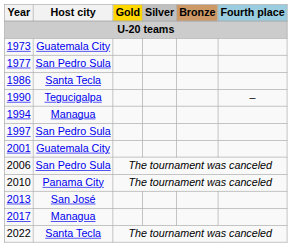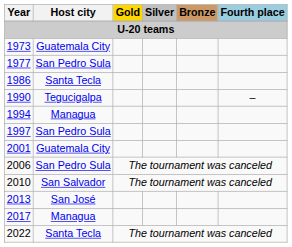 <table class="wikitable" style="text-align: center;">
 <tr>
 <th>Year</th>
 <th>Host city</th>
 <th style="background:gold">Gold</th>
 <th style="background:silver">Silver</th>
 <th style="background:#c96">Bronze</th>
 <th style="background:#9acddf">Fourth place</th>
 </tr>
 <tr>
 </tr>
 <tr bgcolor=#cccccc align=center>
 <td colspan=7><strong>U-20 teams</strong></td>
 </tr>
 <tr>
 <td><a href='#'>1973</a></td>
 <td> <a href='#'>Guatemala City</a></td>
 <td><strong></strong></td>
 <td></td>
 <td></td>
 <td></td>
 </tr>
 <tr>
 <td><a href='#'>1977</a></td>
 <td> <a href='#'>San Pedro Sula</a></td>
 <td><strong></strong></td>
 <td></td>
 <td></td>
 <td></td>
 </tr>
 <tr>
 <td><a href='#'>1986</a></td>
 <td> <a href='#'>Santa Tecla</a></td>
 <td><strong></strong></td>
 <td></td>
 <td></td>
 <td></td>
 </tr>
 <tr>
 <td><a href='#'>1990</a></td>
 <td> <a href='#'>Tegucigalpa</a></td>
 <td><strong></strong></td>
 <td></td>
 <td></td>
 <td>–</td>
 </tr>
 <tr>
 <td><a href='#'>1994</a></td>
 <td> <a href='#'>Managua</a></td>
 <td><strong></strong></td>
 <td></td>
 <td></td>
 <td></td>
 </tr>
 <tr>
 <td><a href='#'>1997</a></td>
 <td> <a href='#'>San Pedro Sula</a></td>
 <td><strong></strong></td>
 <td></td>
 <td></td>
 <td></td>
 </tr>
 <tr>
 <td><a href='#'>2001</a></td>
 <td> <a href='#'>Guatemala City</a></td>
 <td><strong></strong></td>
 <td></td>
 <td></td>
 <td></td>
 </tr>
 <tr>
 <td>2006</td>
 <td> <a href='#'>San Pedro Sula</a></td>
 <td colspan=4><em>The tournament was canceled</em></td>
 </tr>
 <tr>
 <td>2010</td>
-<td> <a href='#'>Panama City</a></td>
+<td> <a href='#'>San Salvador</a></td>
 <td colspan=4><em>The tournament was canceled</em></td>
 </tr>
 <tr>
 <td><a href='#'>2013</a></td>
 <td> <a href='#'>San José</a></td>
 <td><strong></strong></td>
 <td></td>
 <td></td>
 <td></td>
 </tr>
 <tr>
 <td><a href='#'>2017</a></td>
 <td> <a href='#'>Managua</a></td>
 <td><strong></strong></td>
 <td></td>
 <td></td>
 <td></td>
 </tr>
 <tr>
 <td>2022</td>
 <td> <a href='#'>Santa Tecla</a></td>
 <td colspan=4><em>The tournament was canceled</em></td>
 </tr>
 </table>
